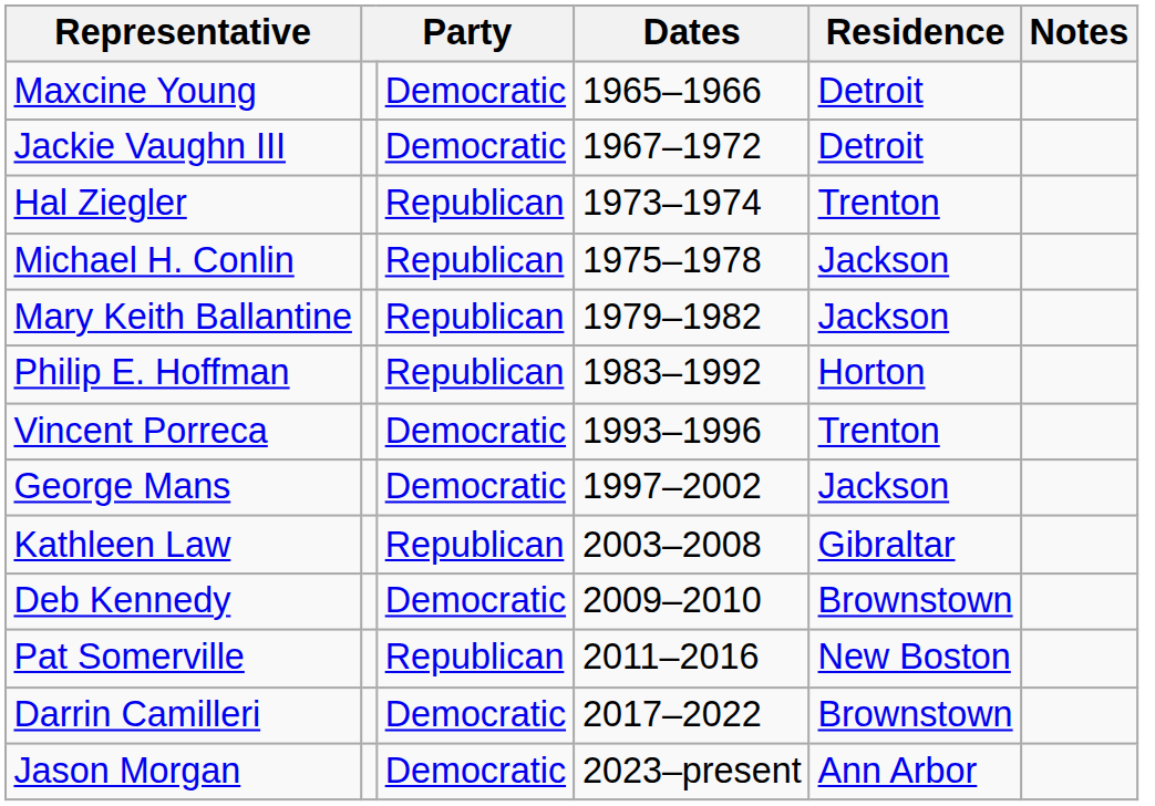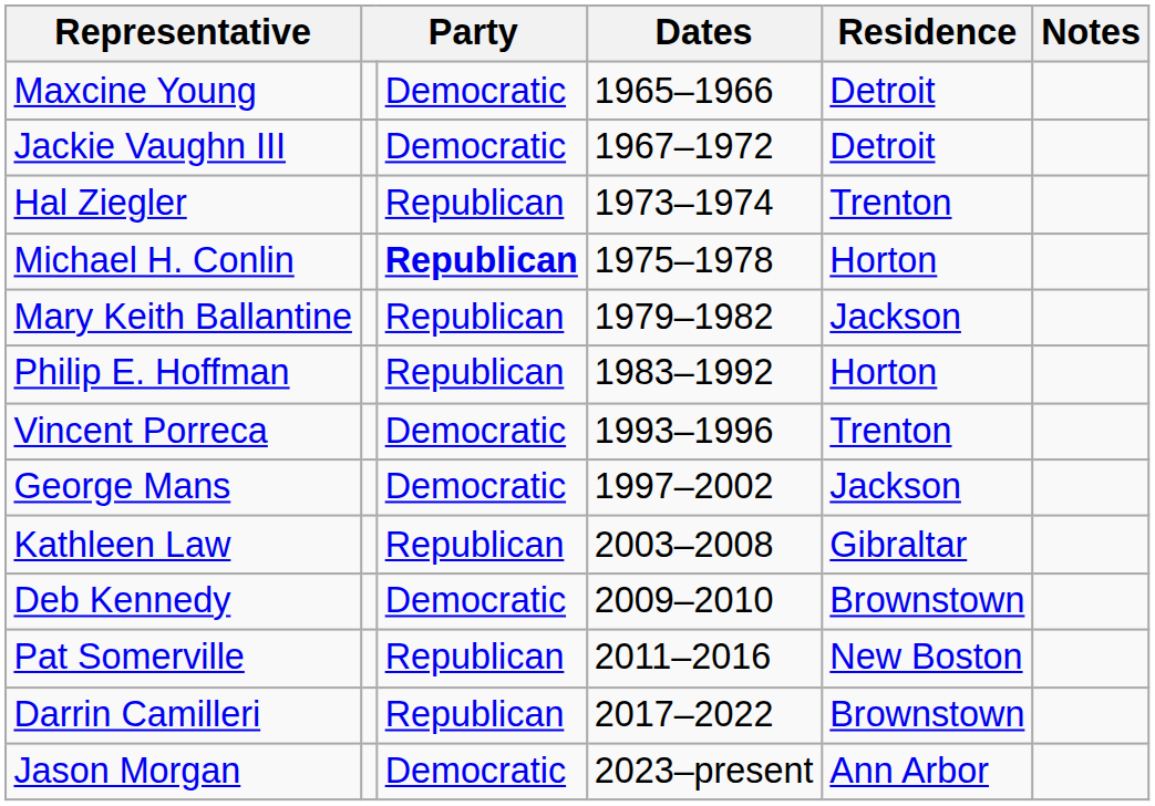 <table class=wikitable>
 <tr valign=bottom>
 <th>Representative</th>
 <th colspan="2">Party</th>
 <th>Dates</th>
 <th>Residence</th>
 <th>Notes</th>
 </tr>
 <tr>
 <td><a href='#'>Maxcine Young</a></td>
 <td bgcolor=></td>
 <td><a href='#'>Democratic</a></td>
 <td>1965–1966</td>
 <td><a href='#'>Detroit</a></td>
 <td></td>
 </tr>
 <tr>
 <td><a href='#'>Jackie Vaughn III</a></td>
 <td bgcolor=></td>
 <td><a href='#'>Democratic</a></td>
 <td>1967–1972</td>
 <td><a href='#'>Detroit</a></td>
 <td></td>
 </tr>
 <tr>
 <td><a href='#'>Hal Ziegler</a></td>
 <td bgcolor=></td>
 <td><a href='#'>Republican</a></td>
 <td>1973–1974</td>
 <td><a href='#'>Trenton</a></td>
 <td></td>
 </tr>
 <tr>
 <td><a href='#'>Michael H. Conlin</a></td>
 <td bgcolor=></td>
-<td><a href='#'>Republican</a></td>
+<td><strong><a href='#'>Republican</a></strong></td>
 <td>1975–1978</td>
-<td><a href='#'>Jackson</a></td>
+<td><a href='#'>Horton</a></td>
 <td></td>
 </tr>
 <tr>
 <td><a href='#'>Mary Keith Ballantine</a></td>
 <td bgcolor=></td>
 <td><a href='#'>Republican</a></td>
 <td>1979–1982</td>
 <td><a href='#'>Jackson</a></td>
 <td></td>
 </tr>
 <tr>
 <td><a href='#'>Philip E. Hoffman</a></td>
 <td bgcolor=></td>
 <td><a href='#'>Republican</a></td>
 <td>1983–1992</td>
 <td><a href='#'>Horton</a></td>
 <td></td>
 </tr>
 <tr>
 <td><a href='#'>Vincent Porreca</a></td>
 <td bgcolor=></td>
 <td><a href='#'>Democratic</a></td>
 <td>1993–1996</td>
 <td><a href='#'>Trenton</a></td>
 <td></td>
 </tr>
 <tr>
 <td><a href='#'>George Mans</a></td>
 <td bgcolor=></td>
 <td><a href='#'>Democratic</a></td>
 <td>1997–2002</td>
 <td><a href='#'>Jackson</a></td>
 <td></td>
 </tr>
 <tr>
 <td><a href='#'>Kathleen Law</a></td>
 <td bgcolor=></td>
 <td><a href='#'>Republican</a></td>
 <td>2003–2008</td>
 <td><a href='#'>Gibraltar</a></td>
 <td></td>
 </tr>
 <tr>
 <td><a href='#'>Deb Kennedy</a></td>
 <td bgcolor=></td>
 <td><a href='#'>Democratic</a></td>
 <td>2009–2010</td>
 <td><a href='#'>Brownstown</a></td>
 <td></td>
 </tr>
 <tr>
 <td><a href='#'>Pat Somerville</a></td>
 <td bgcolor=></td>
 <td><a href='#'>Republican</a></td>
 <td>2011–2016</td>
 <td><a href='#'>New Boston</a></td>
 <td></td>
 </tr>
 <tr>
 <td><a href='#'>Darrin Camilleri</a></td>
 <td bgcolor=></td>
-<td><a href='#'>Democratic</a></td>
+<td><a href='#'>Republican</a></td>
 <td>2017–2022</td>
 <td><a href='#'>Brownstown</a></td>
 <td></td>
 </tr>
 <tr>
 <td><a href='#'>Jason Morgan</a></td>
 <td bgcolor=></td>
 <td><a href='#'>Democratic</a></td>
 <td>2023–present</td>
 <td><a href='#'>Ann Arbor</a></td>
 <td></td>
 </tr>
 </table>
